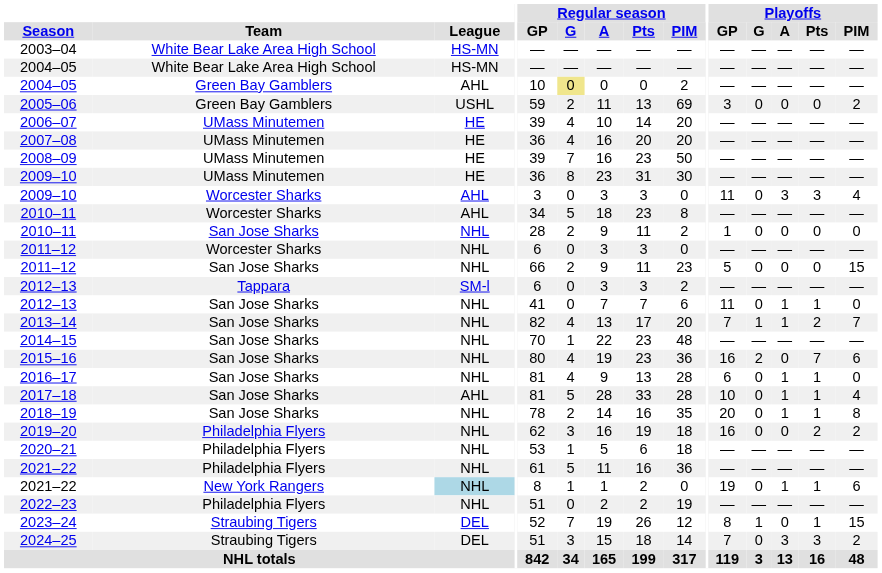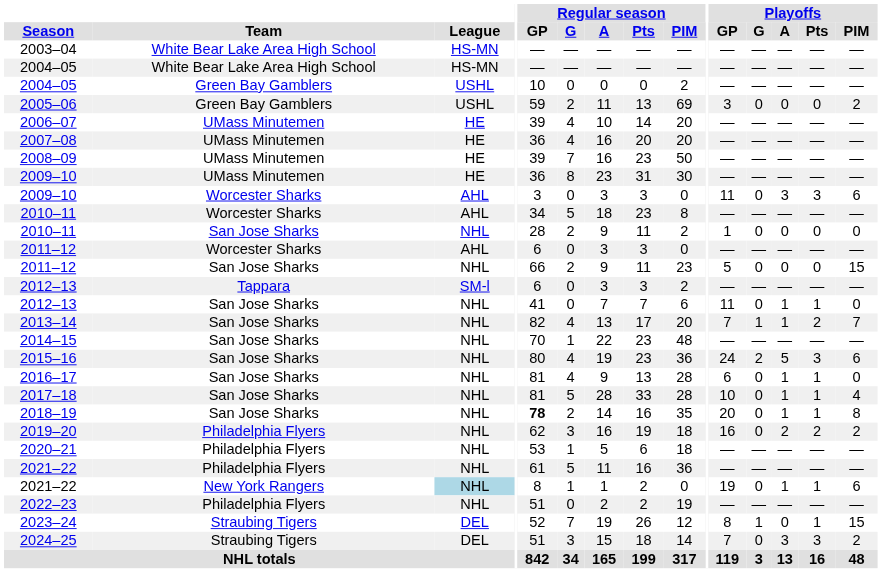 <table border="0" cellpadding="1" cellspacing="0" style="text-align:center; width:60em">
 <tr bgcolor="#e0e0e0">
 <th colspan="3" bgcolor="#ffffff"></th>
 <th rowspan="99" bgcolor="#ffffff"></th>
 <th colspan="5"><a href='#'>Regular season</a></th>
 <th rowspan="99" bgcolor="#ffffff"></th>
 <th colspan="5"><a href='#'>Playoffs</a></th>
 </tr>
 <tr bgcolor="#e0e0e0">
 <th><a href='#'>Season</a></th>
 <th>Team</th>
 <th>League</th>
 <th>GP</th>
 <th><a href='#'>G</a></th>
 <th><a href='#'>A</a></th>
 <th><a href='#'>Pts</a></th>
 <th><a href='#'>PIM</a></th>
 <th>GP</th>
 <th>G</th>
 <th>A</th>
 <th>Pts</th>
 <th>PIM</th>
 </tr>
 <tr>
 <td>2003–04</td>
 <td><a href='#'>White Bear Lake Area High School</a></td>
 <td><a href='#'>HS-MN</a></td>
 <td>—</td>
 <td>—</td>
 <td>—</td>
 <td>—</td>
 <td>—</td>
 <td>—</td>
 <td>—</td>
 <td>—</td>
 <td>—</td>
 <td>—</td>
 </tr>
 <tr bgcolor="#f0f0f0">
 <td>2004–05</td>
 <td>White Bear Lake Area High School</td>
 <td>HS-MN</td>
 <td>—</td>
 <td>—</td>
 <td>—</td>
 <td>—</td>
 <td>—</td>
 <td>—</td>
 <td>—</td>
 <td>—</td>
 <td>—</td>
 <td>—</td>
 </tr>
 <tr>
 <td><a href='#'>2004–05</a></td>
 <td><a href='#'>Green Bay Gamblers</a></td>
-<td>AHL</td>
+<td><a href='#'>USHL</a></td>
 <td>10</td>
-<td style="background: khaki;">0</td>
+<td>0</td>
 <td>0</td>
 <td>0</td>
 <td>2</td>
 <td>—</td>
 <td>—</td>
 <td>—</td>
 <td>—</td>
 <td>—</td>
 </tr>
 <tr bgcolor="#f0f0f0">
 <td><a href='#'>2005–06</a></td>
 <td>Green Bay Gamblers</td>
 <td>USHL</td>
 <td>59</td>
 <td>2</td>
 <td>11</td>
 <td>13</td>
 <td>69</td>
 <td>3</td>
 <td>0</td>
 <td>0</td>
 <td>0</td>
 <td>2</td>
 </tr>
 <tr>
 <td><a href='#'>2006–07</a></td>
 <td><a href='#'>UMass Minutemen</a></td>
 <td><a href='#'>HE</a></td>
 <td>39</td>
 <td>4</td>
 <td>10</td>
 <td>14</td>
 <td>20</td>
 <td>—</td>
 <td>—</td>
 <td>—</td>
 <td>—</td>
 <td>—</td>
 </tr>
 <tr bgcolor="#f0f0f0">
 <td><a href='#'>2007–08</a></td>
 <td>UMass Minutemen</td>
 <td>HE</td>
 <td>36</td>
 <td>4</td>
 <td>16</td>
 <td>20</td>
 <td>20</td>
 <td>—</td>
 <td>—</td>
 <td>—</td>
 <td>—</td>
 <td>—</td>
 </tr>
 <tr>
 <td><a href='#'>2008–09</a></td>
 <td>UMass Minutemen</td>
 <td>HE</td>
 <td>39</td>
 <td>7</td>
 <td>16</td>
 <td>23</td>
 <td>50</td>
 <td>—</td>
 <td>—</td>
 <td>—</td>
 <td>—</td>
 <td>—</td>
 </tr>
 <tr bgcolor="#f0f0f0">
 <td><a href='#'>2009–10</a></td>
 <td>UMass Minutemen</td>
 <td>HE</td>
 <td>36</td>
 <td>8</td>
 <td>23</td>
 <td>31</td>
 <td>30</td>
 <td>—</td>
 <td>—</td>
 <td>—</td>
 <td>—</td>
 <td>—</td>
 </tr>
 <tr>
 <td><a href='#'>2009–10</a></td>
 <td><a href='#'>Worcester Sharks</a></td>
 <td><a href='#'>AHL</a></td>
 <td>3</td>
 <td>0</td>
 <td>3</td>
 <td>3</td>
 <td>0</td>
 <td>11</td>
 <td>0</td>
 <td>3</td>
 <td>3</td>
-<td>4</td>
+<td>6</td>
 </tr>
 <tr bgcolor="#f0f0f0">
 <td><a href='#'>2010–11</a></td>
 <td>Worcester Sharks</td>
 <td>AHL</td>
 <td>34</td>
 <td>5</td>
 <td>18</td>
 <td>23</td>
 <td>8</td>
 <td>—</td>
 <td>—</td>
 <td>—</td>
 <td>—</td>
 <td>—</td>
 </tr>
 <tr>
 <td><a href='#'>2010–11</a></td>
 <td><a href='#'>San Jose Sharks</a></td>
 <td><a href='#'>NHL</a></td>
 <td>28</td>
 <td>2</td>
 <td>9</td>
 <td>11</td>
 <td>2</td>
 <td>1</td>
 <td>0</td>
 <td>0</td>
 <td>0</td>
 <td>0</td>
 </tr>
 <tr bgcolor="#f0f0f0">
 <td><a href='#'>2011–12</a></td>
 <td>Worcester Sharks</td>
-<td>NHL</td>
+<td>AHL</td>
 <td>6</td>
 <td>0</td>
 <td>3</td>
 <td>3</td>
 <td>0</td>
 <td>—</td>
 <td>—</td>
 <td>—</td>
 <td>—</td>
 <td>—</td>
 </tr>
 <tr>
 <td><a href='#'>2011–12</a></td>
 <td>San Jose Sharks</td>
 <td>NHL</td>
 <td>66</td>
 <td>2</td>
 <td>9</td>
 <td>11</td>
 <td>23</td>
 <td>5</td>
 <td>0</td>
 <td>0</td>
 <td>0</td>
 <td>15</td>
 </tr>
 <tr bgcolor="#f0f0f0">
 <td><a href='#'>2012–13</a></td>
 <td><a href='#'>Tappara</a></td>
 <td><a href='#'>SM-l</a></td>
 <td>6</td>
 <td>0</td>
 <td>3</td>
 <td>3</td>
 <td>2</td>
 <td>—</td>
 <td>—</td>
 <td>—</td>
 <td>—</td>
 <td>—</td>
 </tr>
 <tr>
 <td><a href='#'>2012–13</a></td>
 <td>San Jose Sharks</td>
 <td>NHL</td>
 <td>41</td>
 <td>0</td>
 <td>7</td>
 <td>7</td>
 <td>6</td>
 <td>11</td>
 <td>0</td>
 <td>1</td>
 <td>1</td>
 <td>0</td>
 </tr>
 <tr bgcolor="#f0f0f0">
 <td><a href='#'>2013–14</a></td>
 <td>San Jose Sharks</td>
 <td>NHL</td>
 <td>82</td>
 <td>4</td>
 <td>13</td>
 <td>17</td>
 <td>20</td>
 <td>7</td>
 <td>1</td>
 <td>1</td>
 <td>2</td>
 <td>7</td>
 </tr>
 <tr>
 <td><a href='#'>2014–15</a></td>
 <td>San Jose Sharks</td>
 <td>NHL</td>
 <td>70</td>
 <td>1</td>
 <td>22</td>
 <td>23</td>
 <td>48</td>
 <td>—</td>
 <td>—</td>
 <td>—</td>
 <td>—</td>
 <td>—</td>
 </tr>
 <tr bgcolor="#f0f0f0">
 <td><a href='#'>2015–16</a></td>
 <td>San Jose Sharks</td>
 <td>NHL</td>
 <td>80</td>
 <td>4</td>
 <td>19</td>
 <td>23</td>
 <td>36</td>
-<td>16</td>
+<td>24</td>
 <td>2</td>
-<td>0</td>
-<td>7</td>
+<td>5</td>
+<td>3</td>
 <td>6</td>
 </tr>
 <tr>
 <td><a href='#'>2016–17</a></td>
 <td>San Jose Sharks</td>
 <td>NHL</td>
 <td>81</td>
 <td>4</td>
 <td>9</td>
 <td>13</td>
 <td>28</td>
 <td>6</td>
 <td>0</td>
 <td>1</td>
 <td>1</td>
 <td>0</td>
 </tr>
 <tr bgcolor="#f0f0f0">
 <td><a href='#'>2017–18</a></td>
 <td>San Jose Sharks</td>
-<td>AHL</td>
+<td>NHL</td>
 <td>81</td>
 <td>5</td>
 <td>28</td>
 <td>33</td>
 <td>28</td>
 <td>10</td>
 <td>0</td>
 <td>1</td>
 <td>1</td>
 <td>4</td>
 </tr>
 <tr>
 <td><a href='#'>2018–19</a></td>
 <td>San Jose Sharks</td>
 <td>NHL</td>
-<td>78</td>
+<td><strong>78</strong></td>
 <td>2</td>
 <td>14</td>
 <td>16</td>
 <td>35</td>
 <td>20</td>
 <td>0</td>
 <td>1</td>
 <td>1</td>
 <td>8</td>
 </tr>
 <tr bgcolor="#f0f0f0">
 <td><a href='#'>2019–20</a></td>
 <td><a href='#'>Philadelphia Flyers</a></td>
 <td>NHL</td>
 <td>62</td>
 <td>3</td>
 <td>16</td>
 <td>19</td>
 <td>18</td>
 <td>16</td>
 <td>0</td>
-<td>0</td>
+<td>2</td>
 <td>2</td>
 <td>2</td>
 </tr>
 <tr>
 <td><a href='#'>2020–21</a></td>
 <td>Philadelphia Flyers</td>
 <td>NHL</td>
 <td>53</td>
 <td>1</td>
 <td>5</td>
 <td>6</td>
 <td>18</td>
 <td>—</td>
 <td>—</td>
 <td>—</td>
 <td>—</td>
 <td>—</td>
 </tr>
 <tr bgcolor="#f0f0f0">
 <td><a href='#'>2021–22</a></td>
 <td>Philadelphia Flyers</td>
 <td>NHL</td>
 <td>61</td>
 <td>5</td>
 <td>11</td>
 <td>16</td>
 <td>36</td>
 <td>—</td>
 <td>—</td>
 <td>—</td>
 <td>—</td>
 <td>—</td>
 </tr>
 <tr>
 <td>2021–22</td>
 <td><a href='#'>New York Rangers</a></td>
 <td style="background: lightblue;">NHL</td>
 <td>8</td>
 <td>1</td>
 <td>1</td>
 <td>2</td>
 <td>0</td>
 <td>19</td>
 <td>0</td>
 <td>1</td>
 <td>1</td>
 <td>6</td>
 </tr>
 <tr bgcolor="#f0f0f0">
 <td><a href='#'>2022–23</a></td>
 <td>Philadelphia Flyers</td>
 <td>NHL</td>
 <td>51</td>
 <td>0</td>
 <td>2</td>
 <td>2</td>
 <td>19</td>
 <td>—</td>
 <td>—</td>
 <td>—</td>
 <td>—</td>
 <td>—</td>
 </tr>
 <tr>
 <td><a href='#'>2023–24</a></td>
 <td><a href='#'>Straubing Tigers</a></td>
 <td><a href='#'>DEL</a></td>
 <td>52</td>
 <td>7</td>
 <td>19</td>
 <td>26</td>
 <td>12</td>
 <td>8</td>
 <td>1</td>
 <td>0</td>
 <td>1</td>
 <td>15</td>
 </tr>
 <tr bgcolor="#f0f0f0">
 <td><a href='#'>2024–25</a></td>
 <td>Straubing Tigers</td>
 <td>DEL</td>
 <td>51</td>
 <td>3</td>
 <td>15</td>
 <td>18</td>
 <td>14</td>
 <td>7</td>
 <td>0</td>
 <td>3</td>
 <td>3</td>
 <td>2</td>
 </tr>
 <tr bgcolor="#e0e0e0">
 <th colspan="3">NHL totals</th>
 <th>842</th>
 <th>34</th>
 <th>165</th>
 <th>199</th>
 <th>317</th>
 <th>119</th>
 <th>3</th>
 <th>13</th>
 <th>16</th>
 <th>48</th>
 </tr>
 </table>
